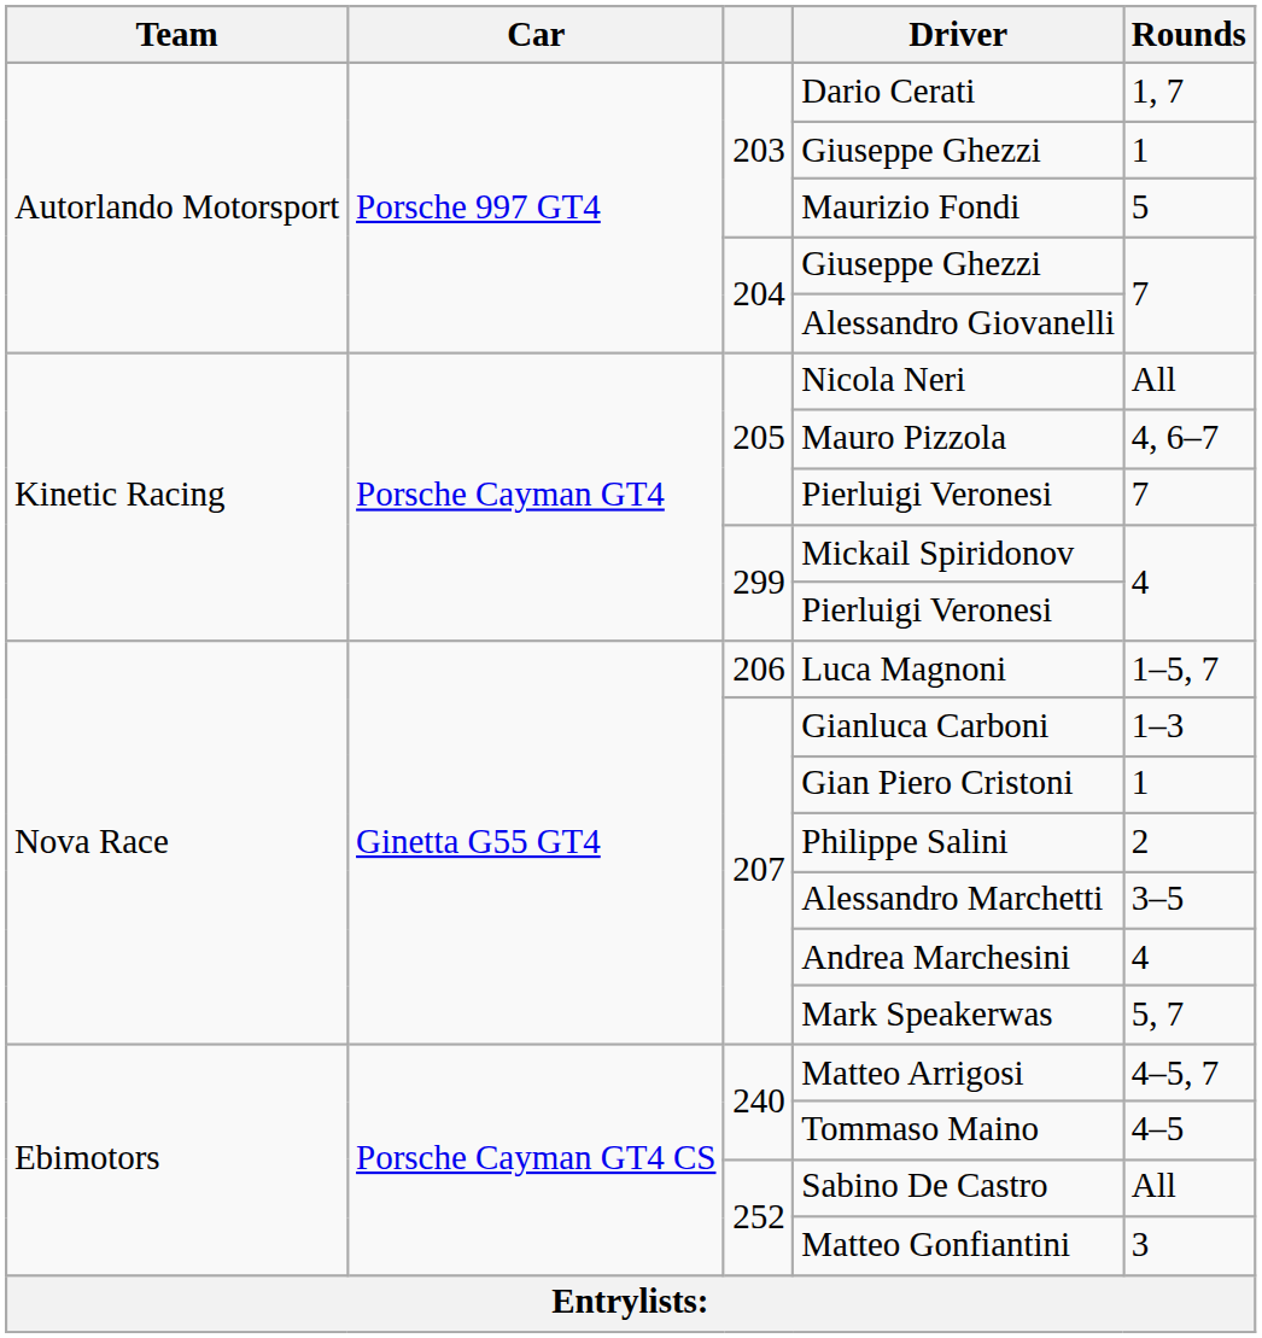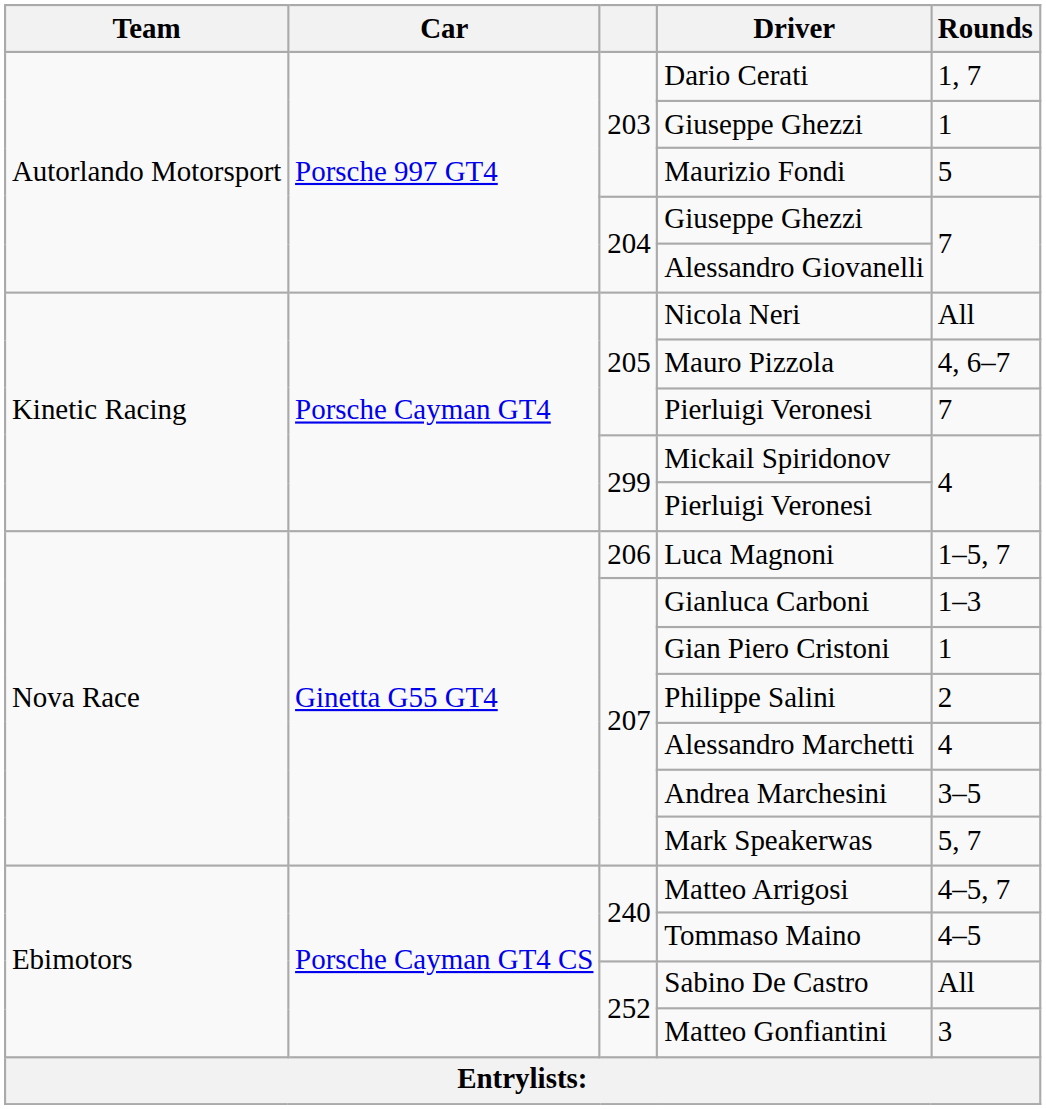 <table class="wikitable" style="font-size: 85%;">
 <tr>
 <th>Team</th>
 <th>Car</th>
 <th></th>
 <th>Driver</th>
 <th>Rounds</th>
 </tr>
 <tr>
 <td rowspan=5> Autorlando Motorsport</td>
 <td rowspan=5><a href='#'>Porsche 997 GT4</a></td>
 <td rowspan=3 align=center>203</td>
 <td> Dario Cerati</td>
 <td>1, 7</td>
 </tr>
 <tr>
 <td> Giuseppe Ghezzi</td>
 <td>1</td>
 </tr>
 <tr>
 <td> Maurizio Fondi</td>
 <td>5</td>
 </tr>
 <tr>
 <td rowspan=2 align=center>204</td>
 <td> Giuseppe Ghezzi</td>
 <td rowspan=2>7</td>
 </tr>
 <tr>
 <td> Alessandro Giovanelli</td>
 </tr>
 <tr>
 <td rowspan=5> Kinetic Racing</td>
 <td rowspan=5><a href='#'>Porsche Cayman GT4</a></td>
 <td rowspan=3 align=center>205</td>
 <td> Nicola Neri</td>
 <td>All</td>
 </tr>
 <tr>
 <td> Mauro Pizzola</td>
 <td>4, 6–7</td>
 </tr>
 <tr>
 <td> Pierluigi Veronesi</td>
 <td>7</td>
 </tr>
 <tr>
 <td rowspan=2 align=center>299</td>
 <td> Mickail Spiridonov</td>
 <td rowspan=2>4</td>
 </tr>
 <tr>
 <td> Pierluigi Veronesi</td>
 </tr>
 <tr>
 <td rowspan=7> Nova Race</td>
 <td rowspan=7><a href='#'>Ginetta G55 GT4</a></td>
 <td align=center>206</td>
 <td> Luca Magnoni</td>
 <td>1–5, 7</td>
 </tr>
 <tr>
 <td rowspan=6 align=center>207</td>
 <td> Gianluca Carboni</td>
 <td>1–3</td>
 </tr>
 <tr>
 <td> Gian Piero Cristoni</td>
 <td>1</td>
 </tr>
 <tr>
 <td> Philippe Salini</td>
 <td>2</td>
 </tr>
 <tr>
 <td> Alessandro Marchetti</td>
-<td>3–5</td>
+<td>4</td>
 </tr>
 <tr>
 <td> Andrea Marchesini</td>
-<td>4</td>
+<td>3–5</td>
 </tr>
 <tr>
 <td> Mark Speakerwas</td>
 <td>5, 7</td>
 </tr>
 <tr>
 <td rowspan=4> Ebimotors</td>
 <td rowspan=4><a href='#'>Porsche Cayman GT4 CS</a></td>
 <td rowspan=2 align=center>240</td>
 <td> Matteo Arrigosi</td>
 <td>4–5, 7</td>
 </tr>
 <tr>
 <td> Tommaso Maino</td>
 <td>4–5</td>
 </tr>
 <tr>
 <td rowspan=2 align=center>252</td>
 <td> Sabino De Castro</td>
 <td>All</td>
 </tr>
 <tr>
 <td> Matteo Gonfiantini</td>
 <td>3</td>
 </tr>
 <tr>
 <th colspan=5>Entrylists: </th>
 </tr>
 </table>
